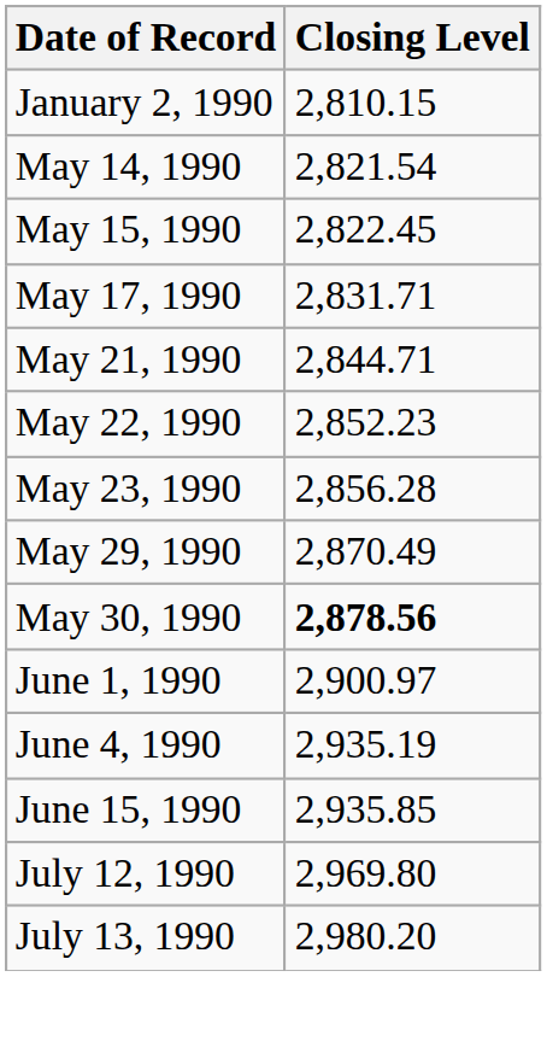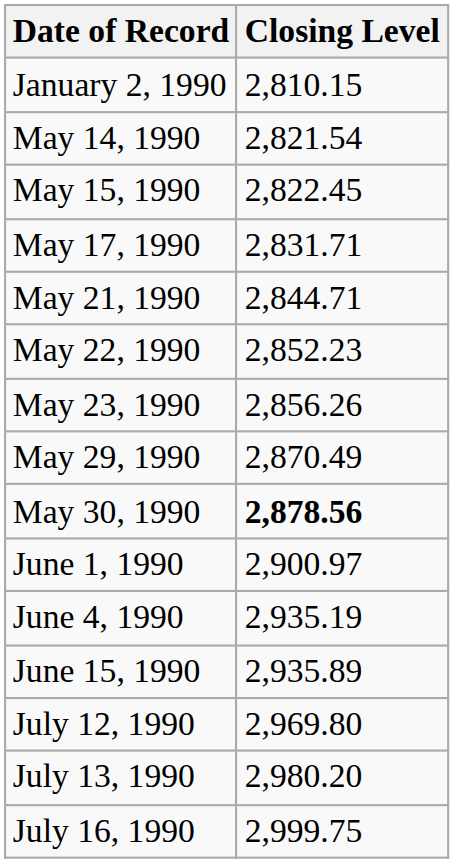 <table class="wikitable">
 <tr>
 <th>Date of Record</th>
 <th>Closing Level</th>
 </tr>
 <tr>
 <td>January 2, 1990</td>
 <td>2,810.15</td>
 </tr>
 <tr>
 <td>May 14, 1990</td>
 <td>2,821.54</td>
 </tr>
 <tr>
 <td>May 15, 1990</td>
 <td>2,822.45</td>
 </tr>
 <tr>
 <td>May 17, 1990</td>
 <td>2,831.71</td>
 </tr>
 <tr>
 <td>May 21, 1990</td>
 <td>2,844.71</td>
 </tr>
 <tr>
 <td>May 22, 1990</td>
 <td>2,852.23</td>
 </tr>
 <tr>
 <td>May 23, 1990</td>
-<td>2,856.28</td>
+<td>2,856.26</td>
 </tr>
 <tr>
 <td>May 29, 1990</td>
 <td>2,870.49</td>
 </tr>
 <tr>
 <td>May 30, 1990</td>
 <td><strong>2,878.56</strong></td>
 </tr>
 <tr>
 <td>June 1, 1990</td>
 <td>2,900.97</td>
 </tr>
 <tr>
 <td>June 4, 1990</td>
 <td>2,935.19</td>
 </tr>
 <tr>
 <td>June 15, 1990</td>
-<td>2,935.85</td>
+<td>2,935.89</td>
 </tr>
 <tr>
 <td>July 12, 1990</td>
 <td>2,969.80</td>
 </tr>
 <tr>
 <td>July 13, 1990</td>
 <td>2,980.20</td>
 </tr>
+<tr>
+<td>July 16, 1990</td>
+<td>2,999.75</td>
+</tr>
 </table>
